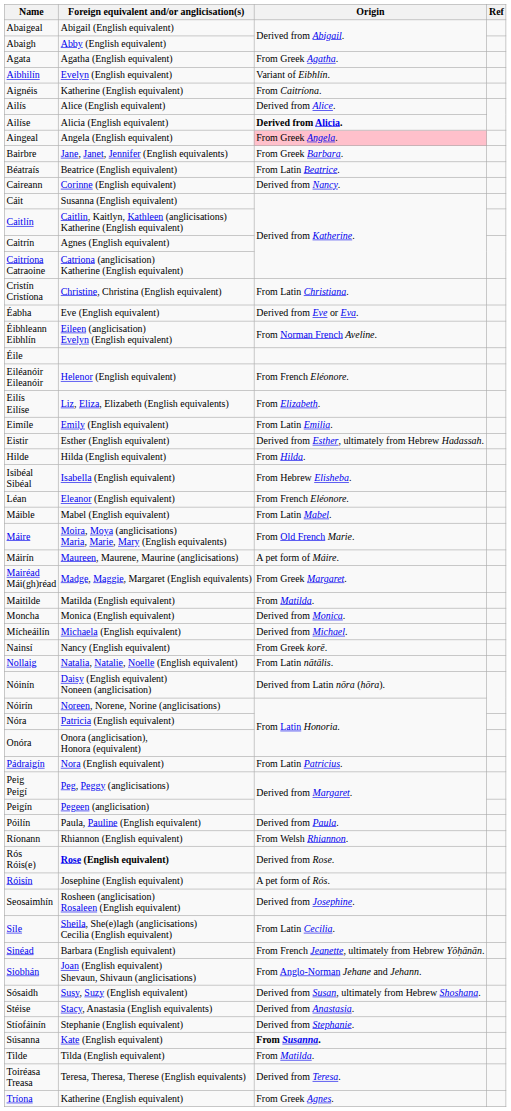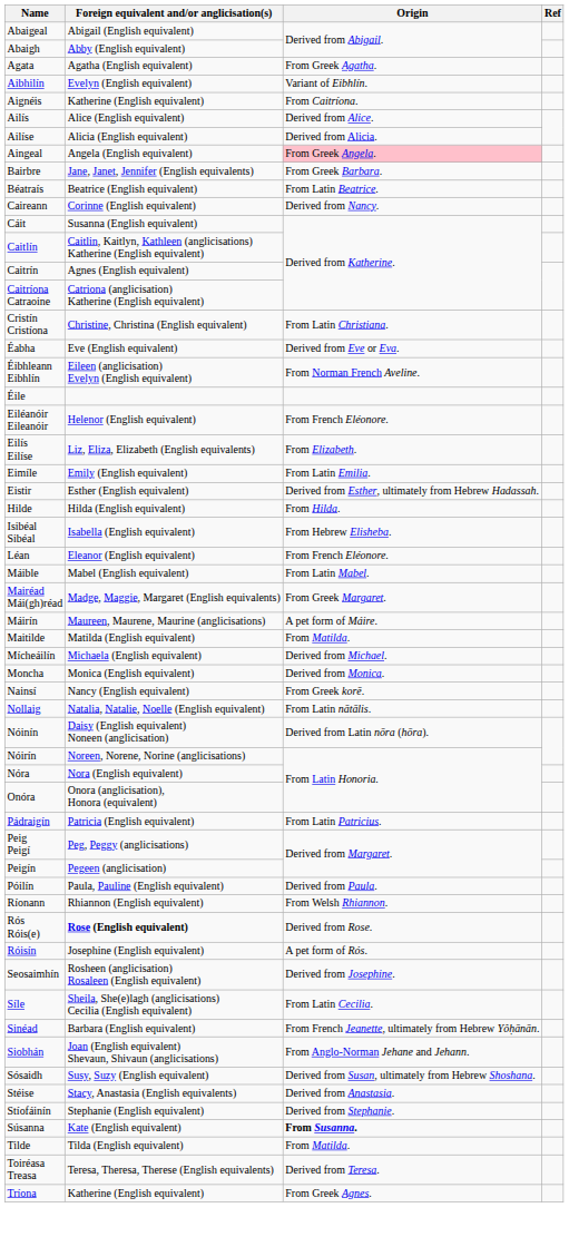 <table class="wikitable sortable">
 <tr>
 <th>Name</th>
 <th>Foreign equivalent and/or anglicisation(s)</th>
 <th>Origin</th>
 <th>Ref</th>
 </tr>
 <tr>
 <td>Abaigeal</td>
 <td>Abigail (English equivalent)</td>
 <td rowspan="2">Derived from <em><a href='#'>Abigail</a></em>.</td>
 <td></td>
 </tr>
 <tr>
 <td>Abaigh</td>
 <td><a href='#'>Abby</a> (English equivalent)</td>
 <td></td>
 </tr>
 <tr>
 <td>Agata</td>
 <td>Agatha (English equivalent)</td>
 <td>From Greek <a href='#'><em>Agatha</em></a>.</td>
 <td></td>
 </tr>
 <tr>
 <td><a href='#'>Aibhilín</a></td>
 <td><a href='#'>Evelyn</a> (English equivalent)</td>
 <td>Variant of <em>Eibhlín</em>.</td>
 <td></td>
 </tr>
 <tr>
 <td>Aignéis</td>
 <td>Katherine (English equivalent)</td>
 <td>From <em>Caitríona</em>.</td>
 <td></td>
 </tr>
 <tr>
 <td>Ailís</td>
 <td>Alice (English equivalent)</td>
 <td>Derived from <em><a href='#'>Alice</a></em>.</td>
 <td rowspan="2"></td>
 </tr>
 <tr>
 <td>Ailíse</td>
 <td>Alicia (English equivalent)</td>
-<td><strong>Derived from <a href='#'>Alicia</a>.</strong></td>
+<td>Derived from <a href='#'>Alicia</a>.</td>
 </tr>
 <tr>
 <td>Aingeal</td>
 <td>Angela (English equivalent)</td>
 <td style="background: pink;">From Greek <em><a href='#'>Angela</a></em>.</td>
 <td></td>
 </tr>
 <tr>
 <td>Bairbre</td>
 <td><a href='#'>Jane</a>, <a href='#'>Janet</a>, <a href='#'>Jennifer</a> (English equivalents)</td>
 <td>From Greek <em><a href='#'>Barbara</a></em>.</td>
 <td></td>
 </tr>
 <tr>
 <td>Béatraís</td>
 <td>Beatrice (English equivalent)</td>
 <td>From Latin <em><a href='#'>Beatrice</a></em>.</td>
 <td></td>
 </tr>
 <tr>
 <td>Caireann</td>
 <td><a href='#'>Corinne</a> (English equivalent)</td>
 <td>Derived from <em><a href='#'>Nancy</a></em>.</td>
 <td></td>
 </tr>
 <tr>
 <td>Cáit</td>
 <td>Susanna (English equivalent)</td>
 <td rowspan="4">Derived from <em><a href='#'>Katherine</a></em>.</td>
 <td></td>
 </tr>
 <tr>
 <td><a href='#'>Caitlín</a></td>
 <td><a href='#'>Caitlin</a>, Kaitlyn, <a href='#'>Kathleen</a> (anglicisations)<br>Katherine (English equivalent)</td>
 <td></td>
 </tr>
 <tr>
 <td>Caitrín</td>
 <td>Agnes (English equivalent)</td>
 <td rowspan="2"></td>
 </tr>
 <tr>
 <td><a href='#'>Caitríona</a><br>Catraoine</td>
 <td><a href='#'>Catriona</a> (anglicisation)<br>Katherine (English equivalent)</td>
 </tr>
 <tr>
 <td>Cristín<br>Cristíona</td>
 <td><a href='#'>Christine</a>, Christina (English equivalent)</td>
 <td>From Latin <em><a href='#'>Christiana</a></em>.</td>
 <td></td>
 </tr>
 <tr>
 <td>Éabha</td>
 <td>Eve (English equivalent)</td>
 <td>Derived from <em><a href='#'>Eve</a></em> or <em><a href='#'>Eva</a></em>.</td>
 <td></td>
 </tr>
 <tr>
 <td>Éibhleann<br>Eibhlín</td>
 <td><a href='#'>Eileen</a> (anglicisation)<br><a href='#'>Evelyn</a> (English equivalent)</td>
 <td>From <a href='#'>Norman French</a> <em>Aveline</em>.</td>
 <td></td>
 </tr>
 <tr>
 <td>Éile</td>
 <td></td>
 <td></td>
 <td></td>
 </tr>
 <tr>
 <td>Eiléanóir<br>Eileanóir</td>
 <td><a href='#'>Helenor</a> (English equivalent)</td>
 <td>From French <em>Eléonore</em>.</td>
 <td></td>
 </tr>
 <tr>
 <td>Eilís<br>Eilíse</td>
 <td><a href='#'>Liz</a>, <a href='#'>Eliza</a>, Elizabeth (English equivalents)</td>
 <td>From <a href='#'><em>Elizabeth</em></a>.</td>
 <td></td>
 </tr>
 <tr>
 <td>Eimíle</td>
 <td><a href='#'>Emily</a> (English equivalent)</td>
 <td>From Latin <em><a href='#'>Emilia</a></em>.</td>
 <td></td>
 </tr>
 <tr>
 <td>Eistir</td>
 <td>Esther (English equivalent)</td>
 <td>Derived from <em><a href='#'>Esther</a></em>, ultimately from Hebrew <em>Hadassah</em>.</td>
 <td></td>
 </tr>
 <tr>
 <td>Hilde</td>
 <td>Hilda (English equivalent)</td>
 <td>From <em><a href='#'>Hilda</a></em>.</td>
 <td></td>
 </tr>
 <tr>
 <td>Isibéal<br>Sibéal</td>
 <td><a href='#'>Isabella</a> (English equivalent)</td>
 <td>From Hebrew <em><a href='#'>Elisheba</a></em>.</td>
 <td></td>
 </tr>
 <tr>
 <td>Léan</td>
 <td><a href='#'>Eleanor</a> (English equivalent)</td>
 <td>From French <em>Eléonore</em>.</td>
 <td></td>
 </tr>
 <tr>
 <td>Máible</td>
 <td>Mabel (English equivalent)</td>
 <td>From Latin <em><a href='#'>Mabel</a></em>.</td>
 <td></td>
 </tr>
 <tr>
-<td><a href='#'>Máire</a></td>
-<td><a href='#'>Moira</a>, <a href='#'>Moya</a> (anglicisations)<br><a href='#'>Maria</a>, <a href='#'>Marie</a>, <a href='#'>Mary</a> (English equivalents)</td>
-<td>From <a href='#'>Old French</a> <em>Marie</em>.</td>
+<td><a href='#'>Mairéad</a><br>Mái(gh)réad</td>
+<td><a href='#'>Madge</a>, <a href='#'>Maggie</a>, Margaret (English equivalents)</td>
+<td>From Greek <em><a href='#'>Margaret</a></em>.</td>
 <td></td>
 </tr>
 <tr>
 <td>Máirín</td>
 <td><a href='#'>Maureen</a>, Maurene, Maurine (anglicisations)</td>
 <td>A pet form of <em>Máire</em>.</td>
 <td></td>
 </tr>
 <tr>
-<td><a href='#'>Mairéad</a><br>Mái(gh)réad</td>
-<td><a href='#'>Madge</a>, <a href='#'>Maggie</a>, Margaret (English equivalents)</td>
-<td>From Greek <em><a href='#'>Margaret</a></em>.</td>
-<td></td>
-</tr>
-<tr>
 <td>Maitilde</td>
 <td>Matilda (English equivalent)</td>
 <td>From <em><a href='#'>Matilda</a></em>.</td>
 <td></td>
 </tr>
 <tr>
+<td>Mícheáilín</td>
+<td><a href='#'>Michaela</a> (English equivalent)</td>
+<td>Derived from <em><a href='#'>Michael</a></em>.</td>
+<td></td>
+</tr>
+<tr>
 <td>Moncha</td>
 <td>Monica (English equivalent)</td>
 <td>Derived from <em><a href='#'>Monica</a></em>.</td>
-<td></td>
-</tr>
-<tr>
-<td>Mícheáilín</td>
-<td><a href='#'>Michaela</a> (English equivalent)</td>
-<td>Derived from <em><a href='#'>Michael</a></em>.</td>
 <td></td>
 </tr>
 <tr>
 <td>Nainsí</td>
 <td>Nancy (English equivalent)</td>
 <td>From Greek <em>korē</em>.</td>
 <td></td>
 </tr>
 <tr>
 <td><a href='#'>Nollaig</a></td>
 <td><a href='#'>Natalia</a>, <a href='#'>Natalie</a>, <a href='#'>Noelle</a> (English equivalent)</td>
 <td>From Latin <em>nātālis</em>.</td>
 <td></td>
 </tr>
 <tr>
 <td>Nóinín</td>
 <td><a href='#'>Daisy</a> (English equivalent)<br>Noneen (anglicisation)</td>
 <td>Derived from Latin <em>nōra</em> (<em>hōra</em>).</td>
 <td rowspan="2"></td>
 </tr>
 <tr>
 <td>Nóirín</td>
 <td><a href='#'>Noreen</a>, Norene, Norine (anglicisations)</td>
 <td rowspan="3">From <a href='#'>Latin</a> <em>Honoria</em>.</td>
 </tr>
 <tr>
 <td>Nóra</td>
-<td><a href='#'>Patricia</a> (English equivalent)</td>
+<td><a href='#'>Nora</a> (English equivalent)</td>
 <td></td>
 </tr>
 <tr>
 <td>Onóra</td>
 <td>Onora (anglicisation),<br>Honora (equivalent)</td>
 <td></td>
 </tr>
 <tr>
 <td><a href='#'>Pádraigín</a></td>
-<td><a href='#'>Nora</a> (English equivalent)</td>
+<td><a href='#'>Patricia</a> (English equivalent)</td>
 <td>From Latin <em><a href='#'>Patricius</a></em>.</td>
 <td></td>
 </tr>
 <tr>
 <td>Peig<br>Peigí</td>
 <td><a href='#'>Peg</a>, <a href='#'>Peggy</a> (anglicisations)</td>
 <td rowspan="2">Derived from <em><a href='#'>Margaret</a></em>.</td>
 <td></td>
 </tr>
 <tr>
 <td>Peigín</td>
 <td><a href='#'>Pegeen</a> (anglicisation)</td>
 <td></td>
 </tr>
 <tr>
 <td>Póilín</td>
 <td>Paula, <a href='#'>Pauline</a> (English equivalent)</td>
 <td>Derived from <em><a href='#'>Paula</a></em>.</td>
 <td></td>
 </tr>
 <tr>
 <td>Ríonann</td>
 <td>Rhiannon (English equivalent)</td>
 <td>From Welsh <em><a href='#'>Rhiannon</a></em>.</td>
 <td></td>
 </tr>
 <tr>
 <td>Rós<br>Róis(e)</td>
 <td><strong><a href='#'>Rose</a> (English equivalent)</strong></td>
 <td>Derived from <em>Rose</em>.</td>
 <td></td>
 </tr>
 <tr>
 <td><a href='#'>Róisín</a></td>
 <td>Josephine (English equivalent)</td>
 <td>A pet form of <em>Rós</em>.</td>
 <td></td>
 </tr>
 <tr>
 <td>Seosaimhín</td>
 <td>Rosheen (anglicisation)<br><a href='#'>Rosaleen</a> (English equivalent)</td>
 <td>Derived from <em><a href='#'>Josephine</a></em>.</td>
 <td></td>
 </tr>
 <tr>
 <td><a href='#'>Síle</a></td>
 <td><a href='#'>Sheila</a>, She(e)lagh (anglicisations)<br>Cecilia (English equivalent)</td>
 <td>From Latin <em><a href='#'>Cecilia</a></em>.</td>
 <td></td>
 </tr>
 <tr>
 <td><a href='#'>Sinéad</a></td>
 <td>Barbara (English equivalent)</td>
 <td>From French <em><a href='#'>Jeanette</a></em>, ultimately from Hebrew <em>Yôḥānān</em>.</td>
 <td></td>
 </tr>
 <tr>
 <td><a href='#'>Siobhán</a></td>
 <td><a href='#'>Joan</a> (English equivalent)<br>Shevaun, Shivaun (anglicisations)</td>
 <td>From <a href='#'>Anglo-Norman</a> <em>Jehane</em> and <em>Jehann</em>.</td>
 <td></td>
 </tr>
 <tr>
 <td>Sósaidh</td>
 <td><a href='#'>Susy</a>, <a href='#'>Suzy</a> (English equivalent)</td>
 <td>Derived from <em><a href='#'>Susan</a></em>, ultimately from Hebrew <em><a href='#'>Shoshana</a></em>.</td>
 <td></td>
 </tr>
 <tr>
 <td>Stéise</td>
 <td><a href='#'>Stacy</a>, Anastasia (English equivalents)</td>
 <td>Derived from <em><a href='#'>Anastasia</a></em>.</td>
 <td></td>
 </tr>
 <tr>
 <td>Stíofáinín</td>
 <td>Stephanie (English equivalent)</td>
 <td>Derived from <em><a href='#'>Stephanie</a></em>.</td>
 <td></td>
 </tr>
 <tr>
 <td>Súsanna</td>
 <td><a href='#'>Kate</a> (English equivalent)</td>
 <td><strong>From <em><a href='#'>Susanna</a></em>.</strong></td>
 <td></td>
 </tr>
 <tr>
 <td>Tilde</td>
 <td>Tilda (English equivalent)</td>
 <td>From <a href='#'><em>Matilda</em></a>.</td>
 <td></td>
 </tr>
 <tr>
 <td>Toiréasa<br>Treasa</td>
 <td>Teresa, Theresa, Therese (English equivalents)</td>
 <td>Derived from <em><a href='#'>Teresa</a></em>.</td>
 <td></td>
 </tr>
 <tr>
 <td><a href='#'>Tríona</a></td>
 <td>Katherine (English equivalent)</td>
 <td>From Greek <a href='#'><em>Agnes</em></a>.</td>
 <td></td>
 </tr>
 </table>
